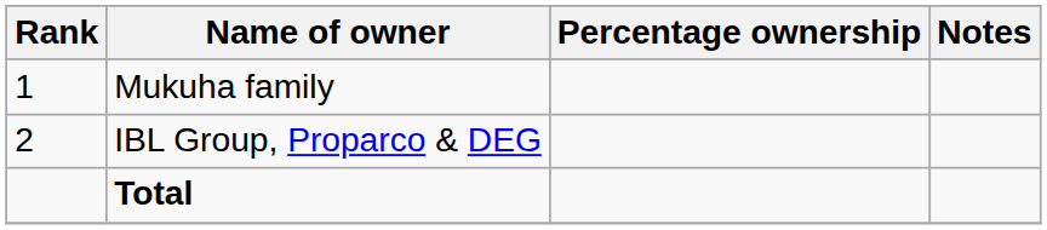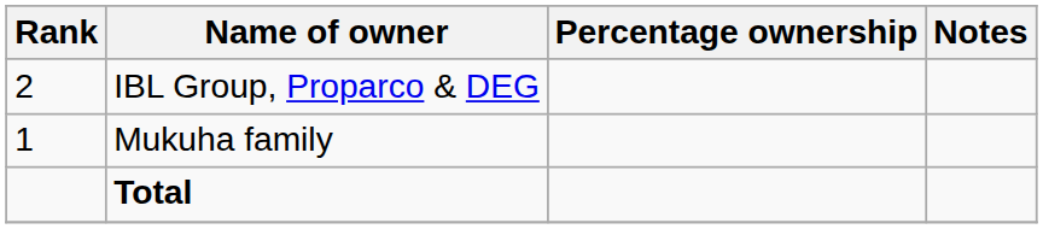 <table class="wikitable sortable" style="margin: 0.5em auto">
 <tr>
 <th>Rank</th>
 <th>Name of owner</th>
 <th>Percentage ownership</th>
 <th>Notes</th>
 </tr>
 <tr>
-<td>1</td>
-<td>Mukuha family</td>
+<td>2</td>
+<td>IBL Group, <a href='#'>Proparco</a> & <a href='#'>DEG</a></td>
 <td></td>
 <td></td>
 </tr>
 <tr>
-<td>2</td>
-<td>IBL Group, <a href='#'>Proparco</a> & <a href='#'>DEG</a></td>
+<td>1</td>
+<td>Mukuha family</td>
 <td></td>
 <td></td>
 </tr>
 <tr>
 <td></td>
 <td><strong>Total</strong></td>
 <td></td>
 <td></td>
 </tr>
 <tr>
 </tr>
 </table>
